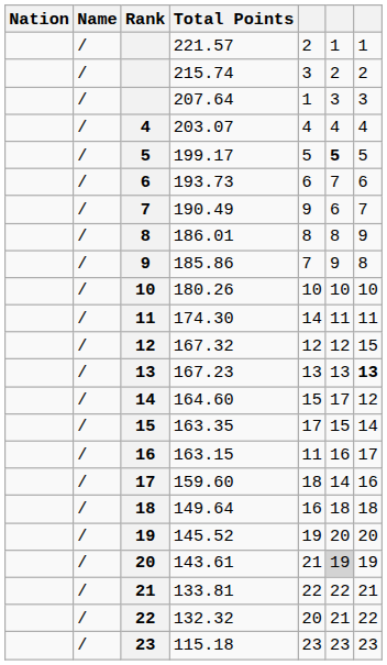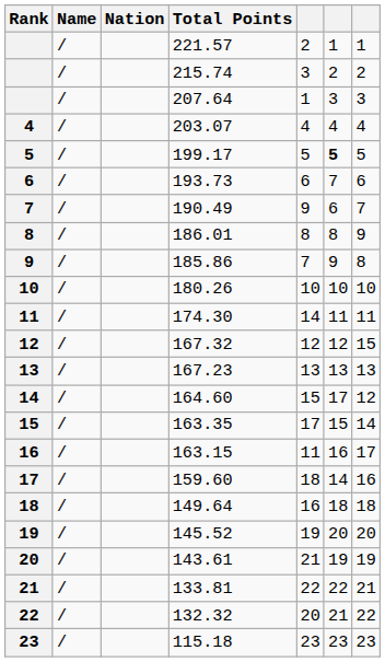 <table class="wikitable sortable">
 <tr>
+<th>Rank</th>
+<th>Name</th>
 <th>Nation</th>
-<th>Name</th>
-<th>Rank</th>
 <th>Total Points</th>
 <th></th>
 <th></th>
 <th></th>
 </tr>
 <tr>
+<th></th>
+<td> / </td>
 <td></td>
-<td> / </td>
-<th></th>
 <td>221.57</td>
 <td>2</td>
 <td>1</td>
 <td>1</td>
 </tr>
 <tr>
+<th></th>
+<td> / </td>
 <td></td>
-<td> / </td>
-<th></th>
 <td>215.74</td>
 <td>3</td>
 <td>2</td>
 <td>2</td>
 </tr>
 <tr>
+<th></th>
+<td> / </td>
 <td></td>
-<td> / </td>
-<th></th>
 <td>207.64</td>
 <td>1</td>
 <td>3</td>
 <td>3</td>
 </tr>
 <tr>
+<th>4</th>
+<td> / </td>
 <td></td>
-<td> / </td>
-<th>4</th>
 <td>203.07</td>
 <td>4</td>
 <td>4</td>
 <td>4</td>
 </tr>
 <tr>
+<th>5</th>
+<td> / </td>
 <td></td>
-<td> / </td>
-<th>5</th>
 <td>199.17</td>
 <td>5</td>
 <td><strong>5</strong></td>
 <td>5</td>
 </tr>
 <tr>
+<th>6</th>
+<td> / </td>
 <td></td>
-<td> / </td>
-<th>6</th>
 <td>193.73</td>
 <td>6</td>
 <td>7</td>
 <td>6</td>
 </tr>
 <tr>
+<th>7</th>
+<td> / </td>
 <td></td>
-<td> / </td>
-<th>7</th>
 <td>190.49</td>
 <td>9</td>
 <td>6</td>
 <td>7</td>
 </tr>
 <tr>
+<th>8</th>
+<td> / </td>
 <td></td>
-<td> / </td>
-<th>8</th>
 <td>186.01</td>
 <td>8</td>
 <td>8</td>
 <td>9</td>
 </tr>
 <tr>
+<th>9</th>
+<td> / </td>
 <td></td>
-<td> / </td>
-<th>9</th>
 <td>185.86</td>
 <td>7</td>
 <td>9</td>
 <td>8</td>
 </tr>
 <tr>
+<th>10</th>
+<td> / </td>
 <td></td>
-<td> / </td>
-<th>10</th>
 <td>180.26</td>
 <td>10</td>
 <td>10</td>
 <td>10</td>
 </tr>
 <tr>
+<th>11</th>
+<td> / </td>
 <td></td>
-<td> / </td>
-<th>11</th>
 <td>174.30</td>
 <td>14</td>
 <td>11</td>
 <td>11</td>
 </tr>
 <tr>
+<th>12</th>
+<td> / </td>
 <td></td>
-<td> / </td>
-<th>12</th>
 <td>167.32</td>
 <td>12</td>
 <td>12</td>
 <td>15</td>
 </tr>
 <tr>
+<th>13</th>
+<td> / </td>
 <td></td>
-<td> / </td>
-<th>13</th>
 <td>167.23</td>
 <td>13</td>
 <td>13</td>
-<td><strong>13</strong></td>
+<td>13</td>
 </tr>
 <tr>
+<th>14</th>
+<td> / </td>
 <td></td>
-<td> / </td>
-<th>14</th>
 <td>164.60</td>
 <td>15</td>
 <td>17</td>
 <td>12</td>
 </tr>
 <tr>
+<th>15</th>
+<td> / </td>
 <td></td>
-<td> / </td>
-<th>15</th>
 <td>163.35</td>
 <td>17</td>
 <td>15</td>
 <td>14</td>
 </tr>
 <tr>
+<th>16</th>
+<td> / </td>
 <td></td>
-<td> / </td>
-<th>16</th>
 <td>163.15</td>
 <td>11</td>
 <td>16</td>
 <td>17</td>
 </tr>
 <tr>
+<th>17</th>
+<td> / </td>
 <td></td>
-<td> / </td>
-<th>17</th>
 <td>159.60</td>
 <td>18</td>
 <td>14</td>
 <td>16</td>
 </tr>
 <tr>
+<th>18</th>
+<td> / </td>
 <td></td>
-<td> / </td>
-<th>18</th>
 <td>149.64</td>
 <td>16</td>
 <td>18</td>
 <td>18</td>
 </tr>
 <tr>
+<th>19</th>
+<td> / </td>
 <td></td>
-<td> / </td>
-<th>19</th>
 <td>145.52</td>
 <td>19</td>
 <td>20</td>
 <td>20</td>
 </tr>
 <tr>
+<th>20</th>
+<td> / </td>
 <td></td>
-<td> / </td>
-<th>20</th>
 <td>143.61</td>
 <td>21</td>
-<td style="background: lightgrey;">19</td>
+<td>19</td>
 <td>19</td>
 </tr>
 <tr>
+<th>21</th>
+<td> / </td>
 <td></td>
-<td> / </td>
-<th>21</th>
 <td>133.81</td>
 <td>22</td>
 <td>22</td>
 <td>21</td>
 </tr>
 <tr>
+<th>22</th>
+<td> / </td>
 <td></td>
-<td> / </td>
-<th>22</th>
 <td>132.32</td>
 <td>20</td>
 <td>21</td>
 <td>22</td>
 </tr>
 <tr>
+<th>23</th>
+<td> / </td>
 <td></td>
-<td> / </td>
-<th>23</th>
 <td>115.18</td>
 <td>23</td>
 <td>23</td>
 <td>23</td>
 </tr>
 </table>
